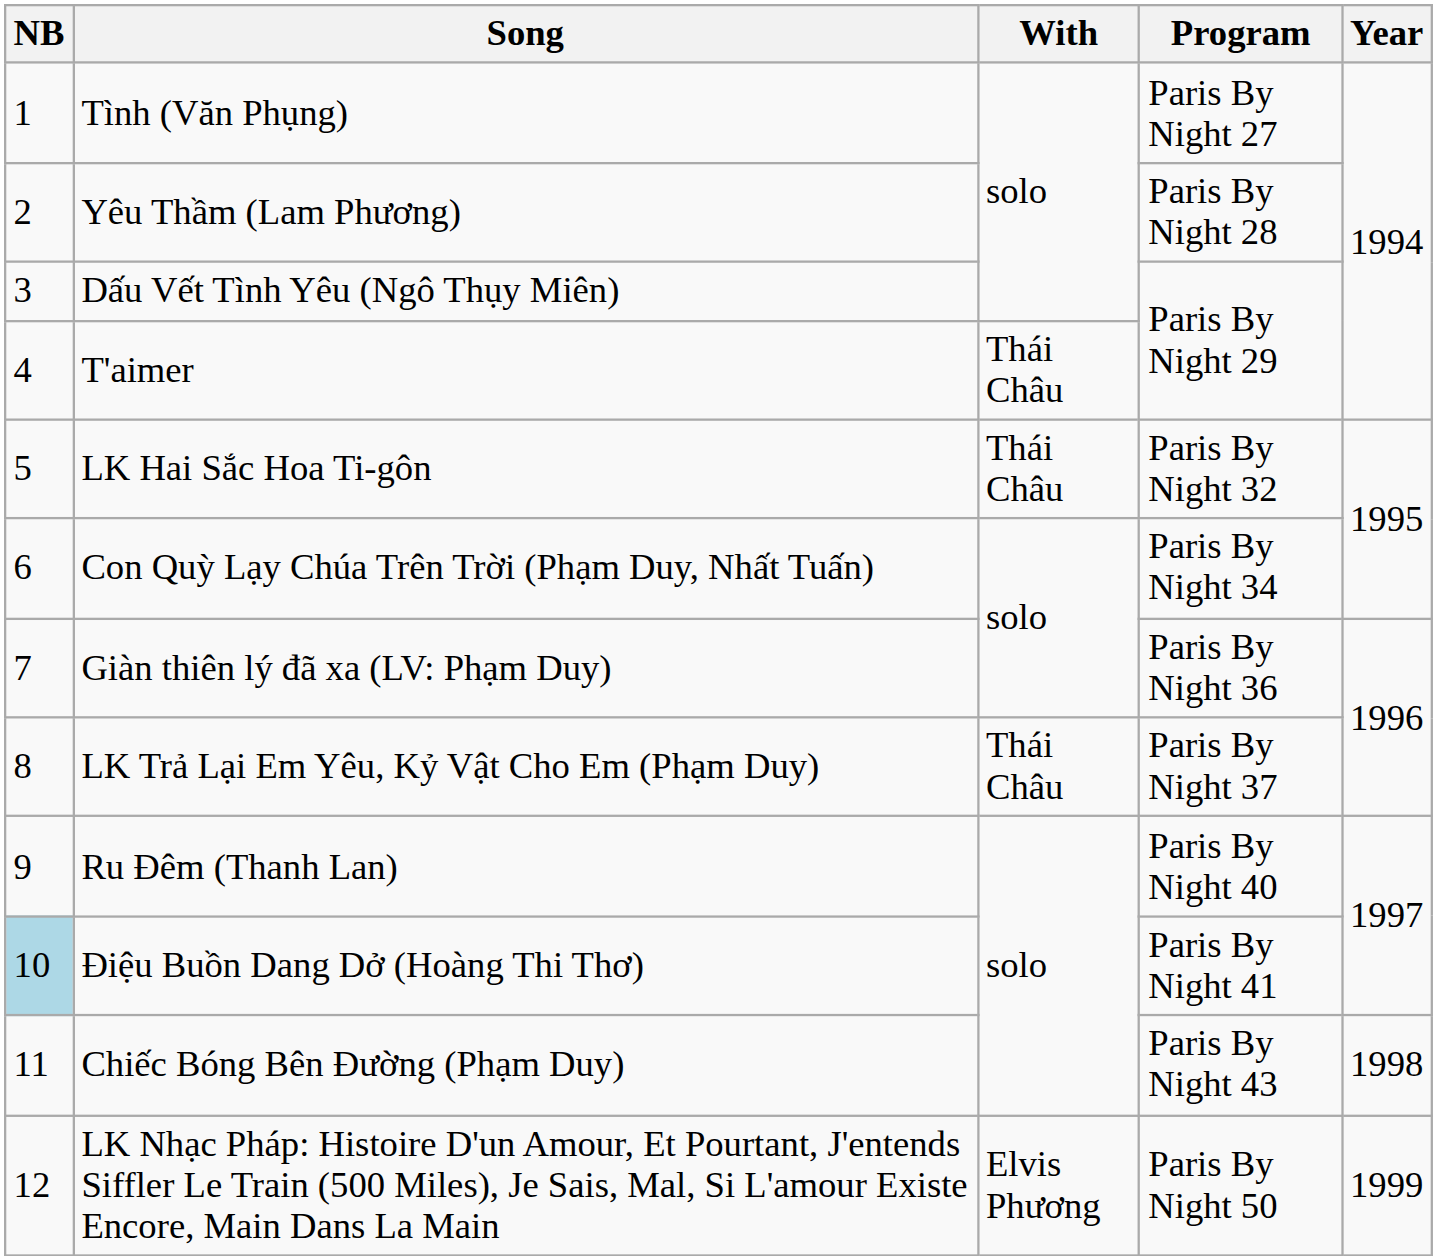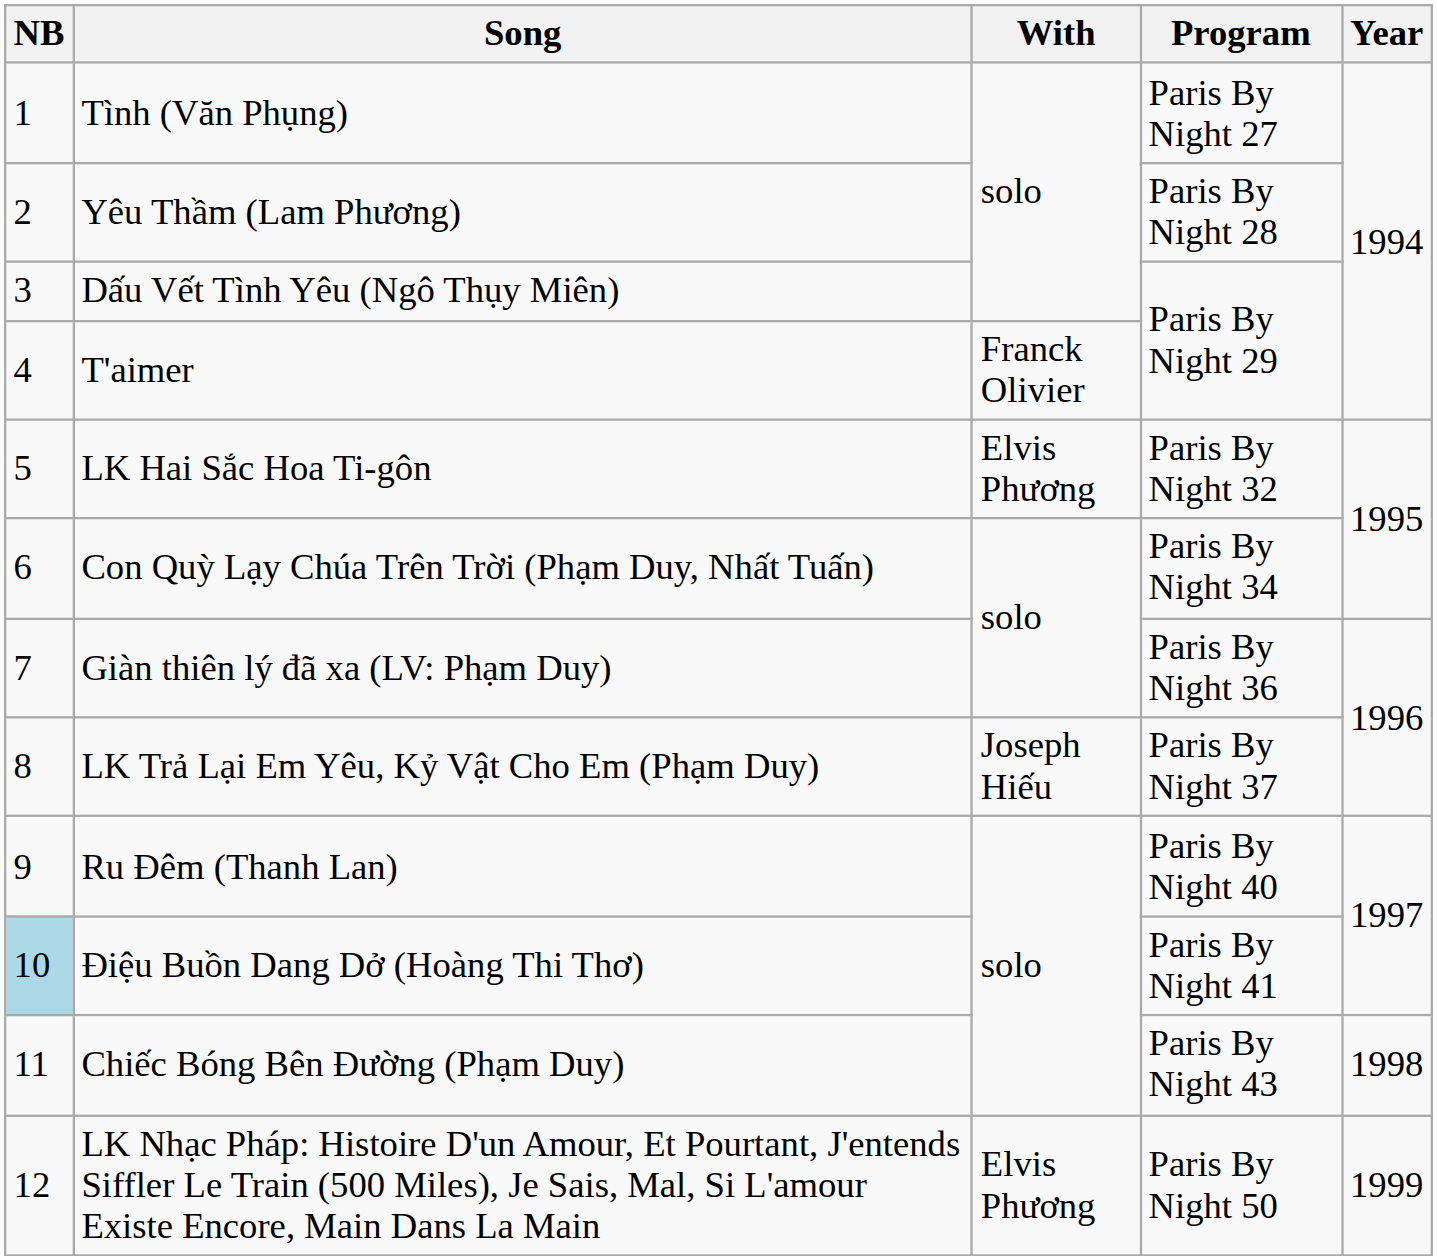 <table class="wikitable" style="width:100%;">
 <tr>
 <th>NB</th>
 <th>Song</th>
 <th>With</th>
 <th>Program</th>
 <th>Year</th>
 </tr>
 <tr>
 <td>1</td>
 <td>Tình (Văn Phụng)</td>
 <td rowspan="3">solo</td>
 <td>Paris By Night 27</td>
 <td rowspan="4">1994</td>
 </tr>
 <tr>
 <td>2</td>
 <td>Yêu Thầm (Lam Phương)</td>
 <td>Paris By Night 28</td>
 </tr>
 <tr>
 <td>3</td>
 <td>Dấu Vết Tình Yêu (Ngô Thụy Miên)</td>
 <td rowspan="2">Paris By Night 29</td>
 </tr>
 <tr>
 <td>4</td>
 <td>T'aimer</td>
-<td>Thái Châu</td>
+<td>Franck Olivier</td>
 </tr>
 <tr>
 <td>5</td>
 <td>LK Hai Sắc Hoa Ti-gôn</td>
-<td>Thái Châu</td>
+<td>Elvis Phương</td>
 <td>Paris By Night 32</td>
 <td rowspan="2">1995</td>
 </tr>
 <tr>
 <td>6</td>
 <td>Con Quỳ Lạy Chúa Trên Trời (Phạm Duy, Nhất Tuấn)</td>
 <td rowspan="2">solo</td>
 <td>Paris By Night 34</td>
 </tr>
 <tr>
 <td>7</td>
 <td>Giàn thiên lý đã xa (LV: Phạm Duy)</td>
 <td>Paris By Night 36</td>
 <td rowspan="2">1996</td>
 </tr>
 <tr>
 <td>8</td>
 <td>LK Trả Lại Em Yêu, Kỷ Vật Cho Em (Phạm Duy)</td>
-<td>Thái Châu</td>
+<td>Joseph Hiếu</td>
 <td>Paris By Night 37</td>
 </tr>
 <tr>
 <td>9</td>
 <td>Ru Đêm (Thanh Lan)</td>
 <td rowspan="3">solo</td>
 <td>Paris By Night 40</td>
 <td rowspan="2">1997</td>
 </tr>
 <tr>
 <td style="background: lightblue;">10</td>
 <td>Điệu Buồn Dang Dở (Hoàng Thi Thơ)</td>
 <td>Paris By Night 41</td>
 </tr>
 <tr>
 <td>11</td>
 <td>Chiếc Bóng Bên Đường (Phạm Duy)</td>
 <td>Paris By Night 43</td>
 <td>1998</td>
 </tr>
 <tr>
 <td>12</td>
 <td>LK Nhạc Pháp: Histoire D'un Amour, Et Pourtant, J'entends Siffler Le Train (500 Miles), Je Sais, Mal, Si L'amour Existe Encore, Main Dans La Main</td>
 <td>Elvis Phương</td>
 <td>Paris By Night 50</td>
 <td>1999</td>
 </tr>
 </table>
